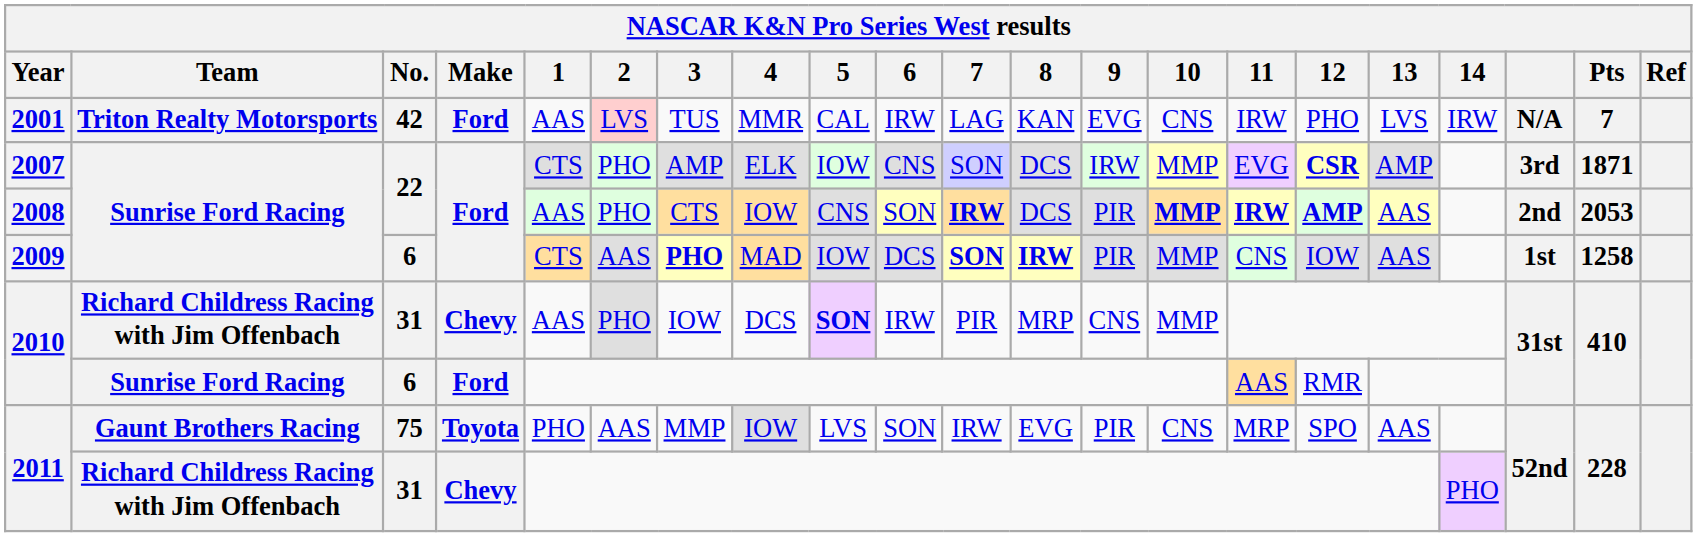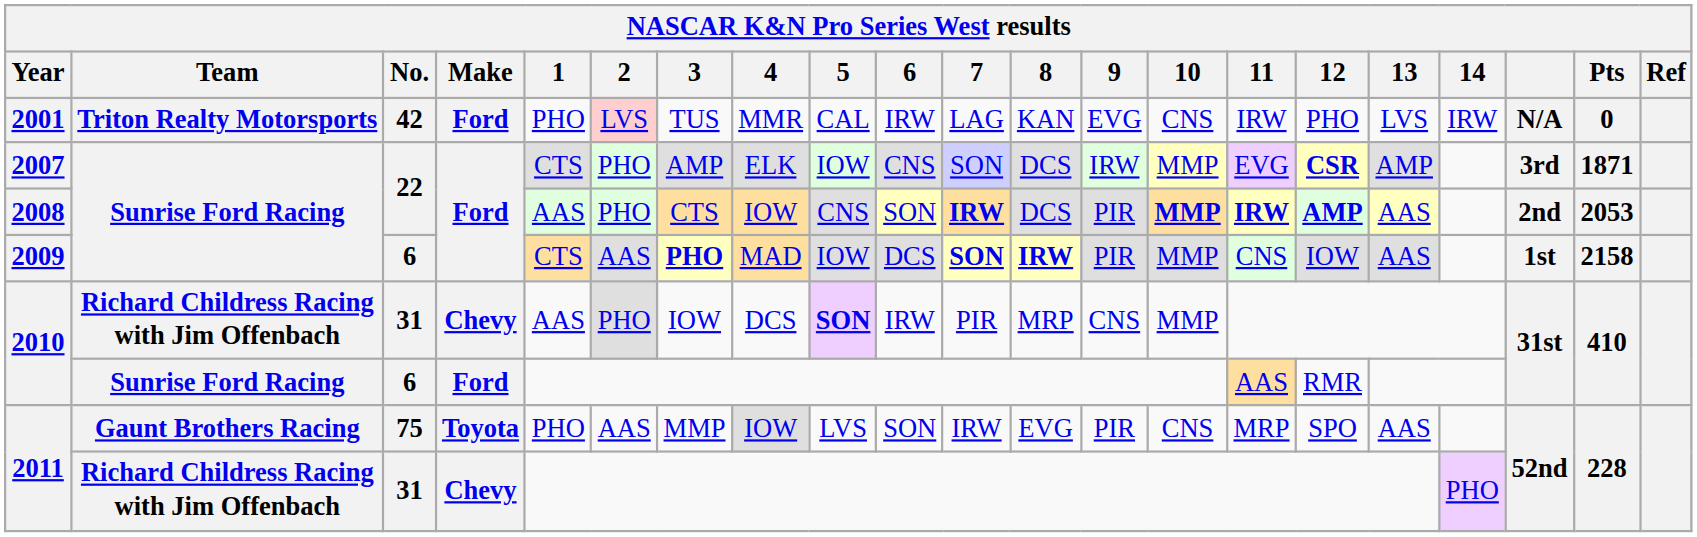 <table class="wikitable" style="text-align:center; font-size:75%">
 <tr>
 <th colspan=21><a href='#'>NASCAR K&N Pro Series West</a> results</th>
 </tr>
 <tr>
 <th>Year</th>
 <th>Team</th>
 <th>No.</th>
 <th>Make</th>
 <th>1</th>
 <th>2</th>
 <th>3</th>
 <th>4</th>
 <th>5</th>
 <th>6</th>
 <th>7</th>
 <th>8</th>
 <th>9</th>
 <th>10</th>
 <th>11</th>
 <th>12</th>
 <th>13</th>
 <th>14</th>
 <th></th>
 <th>Pts</th>
 <th>Ref</th>
 </tr>
 <tr>
 <th><a href='#'>2001</a></th>
 <th><a href='#'>Triton Realty Motorsports</a></th>
 <th>42</th>
 <th><a href='#'>Ford</a></th>
-<td><a href='#'>AAS</a></td>
+<td><a href='#'>PHO</a></td>
 <td style="background:#FFCFCF;"><a href='#'>LVS</a><br></td>
 <td><a href='#'>TUS</a></td>
 <td><a href='#'>MMR</a></td>
 <td><a href='#'>CAL</a></td>
 <td><a href='#'>IRW</a></td>
 <td><a href='#'>LAG</a></td>
 <td><a href='#'>KAN</a></td>
 <td><a href='#'>EVG</a></td>
 <td><a href='#'>CNS</a></td>
 <td><a href='#'>IRW</a></td>
 <td><a href='#'>PHO</a></td>
 <td><a href='#'>LVS</a></td>
 <td><a href='#'>IRW</a></td>
 <th>N/A</th>
-<th>7</th>
+<th>0</th>
 <th></th>
 </tr>
 <tr>
 <th><a href='#'>2007</a></th>
 <th rowspan=3><a href='#'>Sunrise Ford Racing</a></th>
 <th rowspan=2>22</th>
 <th rowspan=3><a href='#'>Ford</a></th>
 <td style="background:#DFDFDF;"><a href='#'>CTS</a><br></td>
 <td style="background:#DFFFDF;"><a href='#'>PHO</a><br></td>
 <td style="background:#DFDFDF;"><a href='#'>AMP</a><br></td>
 <td style="background:#DFDFDF;"><a href='#'>ELK</a><br></td>
 <td style="background:#DFFFDF;"><a href='#'>IOW</a><br></td>
 <td style="background:#DFDFDF;"><a href='#'>CNS</a><br></td>
 <td style="background:#CFCFFF;"><a href='#'>SON</a><br></td>
 <td style="background:#DFDFDF;"><a href='#'>DCS</a><br></td>
 <td style="background:#DFFFDF;"><a href='#'>IRW</a><br></td>
 <td style="background:#FFFFBF;"><a href='#'>MMP</a><br></td>
 <td style="background:#EFCFFF;"><a href='#'>EVG</a><br></td>
 <td style="background:#FFFFBF;"><strong><a href='#'>CSR</a></strong><br></td>
 <td style="background:#DFDFDF;"><a href='#'>AMP</a><br></td>
 <td></td>
 <th>3rd</th>
 <th>1871</th>
 <th></th>
 </tr>
 <tr>
 <th><a href='#'>2008</a></th>
 <td style="background:#DFFFDF;"><a href='#'>AAS</a><br></td>
 <td style="background:#DFFFDF;"><a href='#'>PHO</a><br></td>
 <td style="background:#FFDF9F;"><a href='#'>CTS</a><br></td>
 <td style="background:#FFDF9F;"><a href='#'>IOW</a><br></td>
 <td style="background:#DFDFDF;"><a href='#'>CNS</a><br></td>
 <td style="background:#FFFFBF;"><a href='#'>SON</a><br></td>
 <td style="background:#FFDF9F;"><strong><a href='#'>IRW</a></strong><br></td>
 <td style="background:#DFDFDF;"><a href='#'>DCS</a><br></td>
 <td style="background:#DFDFDF;"><a href='#'>PIR</a><br></td>
 <td style="background:#FFDF9F;"><strong><a href='#'>MMP</a></strong><br></td>
 <td style="background:#FFFFBF;"><strong><a href='#'>IRW</a></strong><br></td>
 <td style="background:#DFFFDF;"><strong><a href='#'>AMP</a></strong><br></td>
 <td style="background:#FFFFBF;"><a href='#'>AAS</a><br></td>
 <td></td>
 <th>2nd</th>
 <th>2053</th>
 <th></th>
 </tr>
 <tr>
 <th><a href='#'>2009</a></th>
 <th>6</th>
 <td style="background:#FFDF9F;"><a href='#'>CTS</a><br></td>
 <td style="background:#DFDFDF;"><a href='#'>AAS</a><br></td>
 <td style="background:#FFFFBF;"><strong><a href='#'>PHO</a></strong><br></td>
 <td style="background:#FFDF9F;"><a href='#'>MAD</a><br></td>
 <td style="background:#DFDFDF;"><a href='#'>IOW</a><br></td>
 <td style="background:#DFDFDF;"><a href='#'>DCS</a><br></td>
 <td style="background:#FFFFBF;"><strong><a href='#'>SON</a></strong><br></td>
 <td style="background:#FFFFBF;"><strong><a href='#'>IRW</a></strong><br></td>
 <td style="background:#DFDFDF;"><a href='#'>PIR</a><br></td>
 <td style="background:#DFDFDF;"><a href='#'>MMP</a><br></td>
 <td style="background:#DFFFDF;"><a href='#'>CNS</a><br></td>
 <td style="background:#DFDFDF;"><a href='#'>IOW</a><br></td>
 <td style="background:#DFDFDF;"><a href='#'>AAS</a><br></td>
 <td></td>
 <th>1st</th>
-<th>1258</th>
+<th>2158</th>
 <th></th>
 </tr>
 <tr>
 <th rowspan=2><a href='#'>2010</a></th>
 <th><a href='#'>Richard Childress Racing</a> <br> with Jim Offenbach</th>
 <th>31</th>
 <th><a href='#'>Chevy</a></th>
 <td><a href='#'>AAS</a></td>
 <td style="background:#DFDFDF;"><a href='#'>PHO</a><br></td>
 <td><a href='#'>IOW</a></td>
 <td><a href='#'>DCS</a></td>
 <td style="background:#EFCFFF;"><strong><a href='#'>SON</a></strong><br></td>
 <td><a href='#'>IRW</a></td>
 <td><a href='#'>PIR</a></td>
 <td><a href='#'>MRP</a></td>
 <td><a href='#'>CNS</a></td>
 <td><a href='#'>MMP</a></td>
 <td colspan=4></td>
 <th rowspan=2>31st</th>
 <th rowspan=2>410</th>
 <th rowspan=2></th>
 </tr>
 <tr>
 <th><a href='#'>Sunrise Ford Racing</a></th>
 <th>6</th>
 <th><a href='#'>Ford</a></th>
 <td colspan=10></td>
 <td style="background:#FFDF9F;"><a href='#'>AAS</a><br></td>
 <td><a href='#'>RMR</a></td>
 <td colspan=2></td>
 </tr>
 <tr>
 <th rowspan=2><a href='#'>2011</a></th>
 <th><a href='#'>Gaunt Brothers Racing</a></th>
 <th>75</th>
 <th><a href='#'>Toyota</a></th>
 <td><a href='#'>PHO</a></td>
 <td><a href='#'>AAS</a></td>
 <td><a href='#'>MMP</a></td>
 <td style="background:#DFDFDF;"><a href='#'>IOW</a><br></td>
 <td><a href='#'>LVS</a></td>
 <td><a href='#'>SON</a></td>
 <td><a href='#'>IRW</a></td>
 <td><a href='#'>EVG</a></td>
 <td><a href='#'>PIR</a></td>
 <td><a href='#'>CNS</a></td>
 <td><a href='#'>MRP</a></td>
 <td><a href='#'>SPO</a></td>
 <td><a href='#'>AAS</a></td>
 <td></td>
 <th rowspan=2>52nd</th>
 <th rowspan=2>228</th>
 <th rowspan=2></th>
 </tr>
 <tr>
 <th><a href='#'>Richard Childress Racing</a> <br> with Jim Offenbach</th>
 <th>31</th>
 <th><a href='#'>Chevy</a></th>
 <td colspan=13></td>
 <td style="background:#EFCFFF;"><a href='#'>PHO</a><br></td>
 </tr>
 </table>
